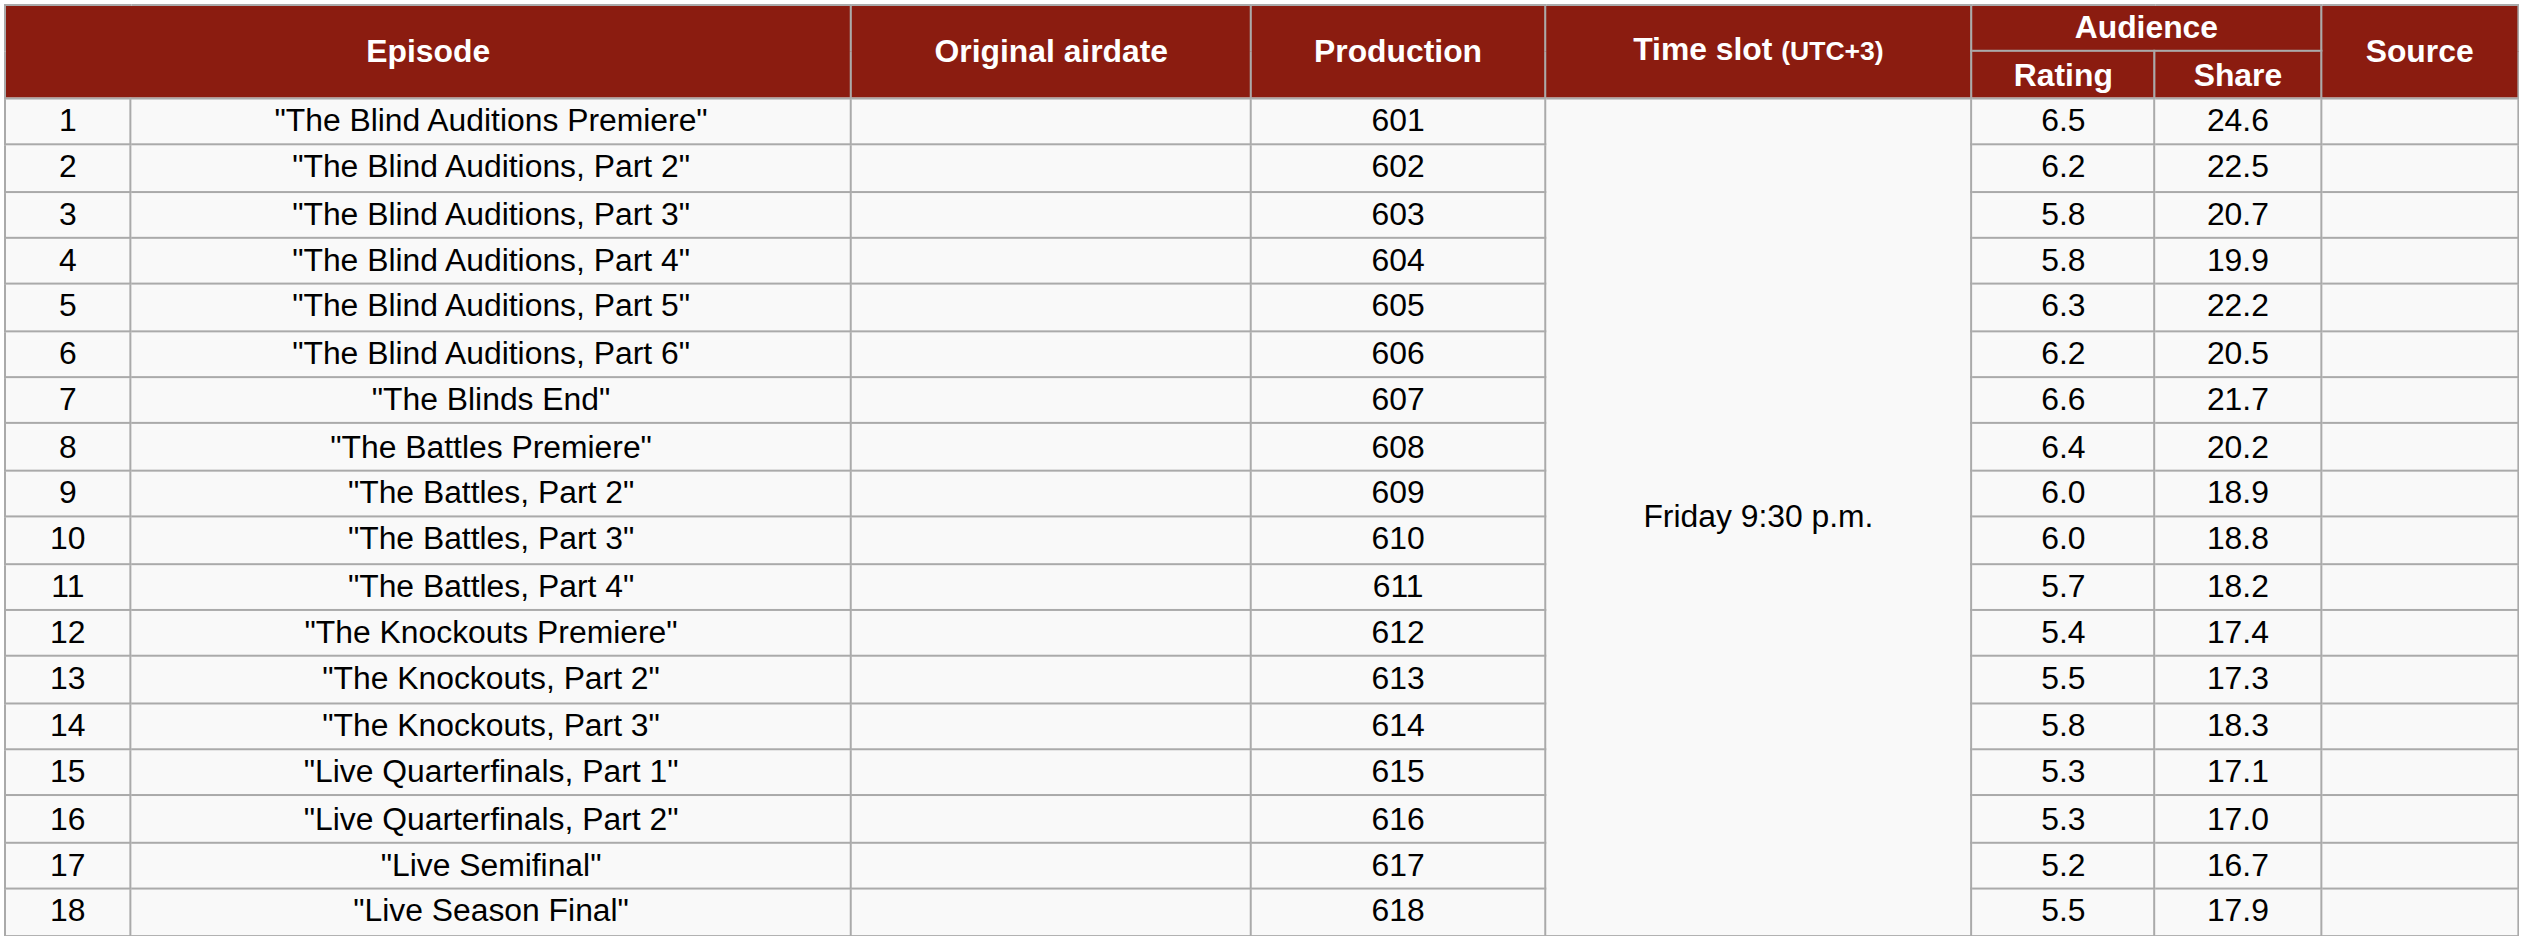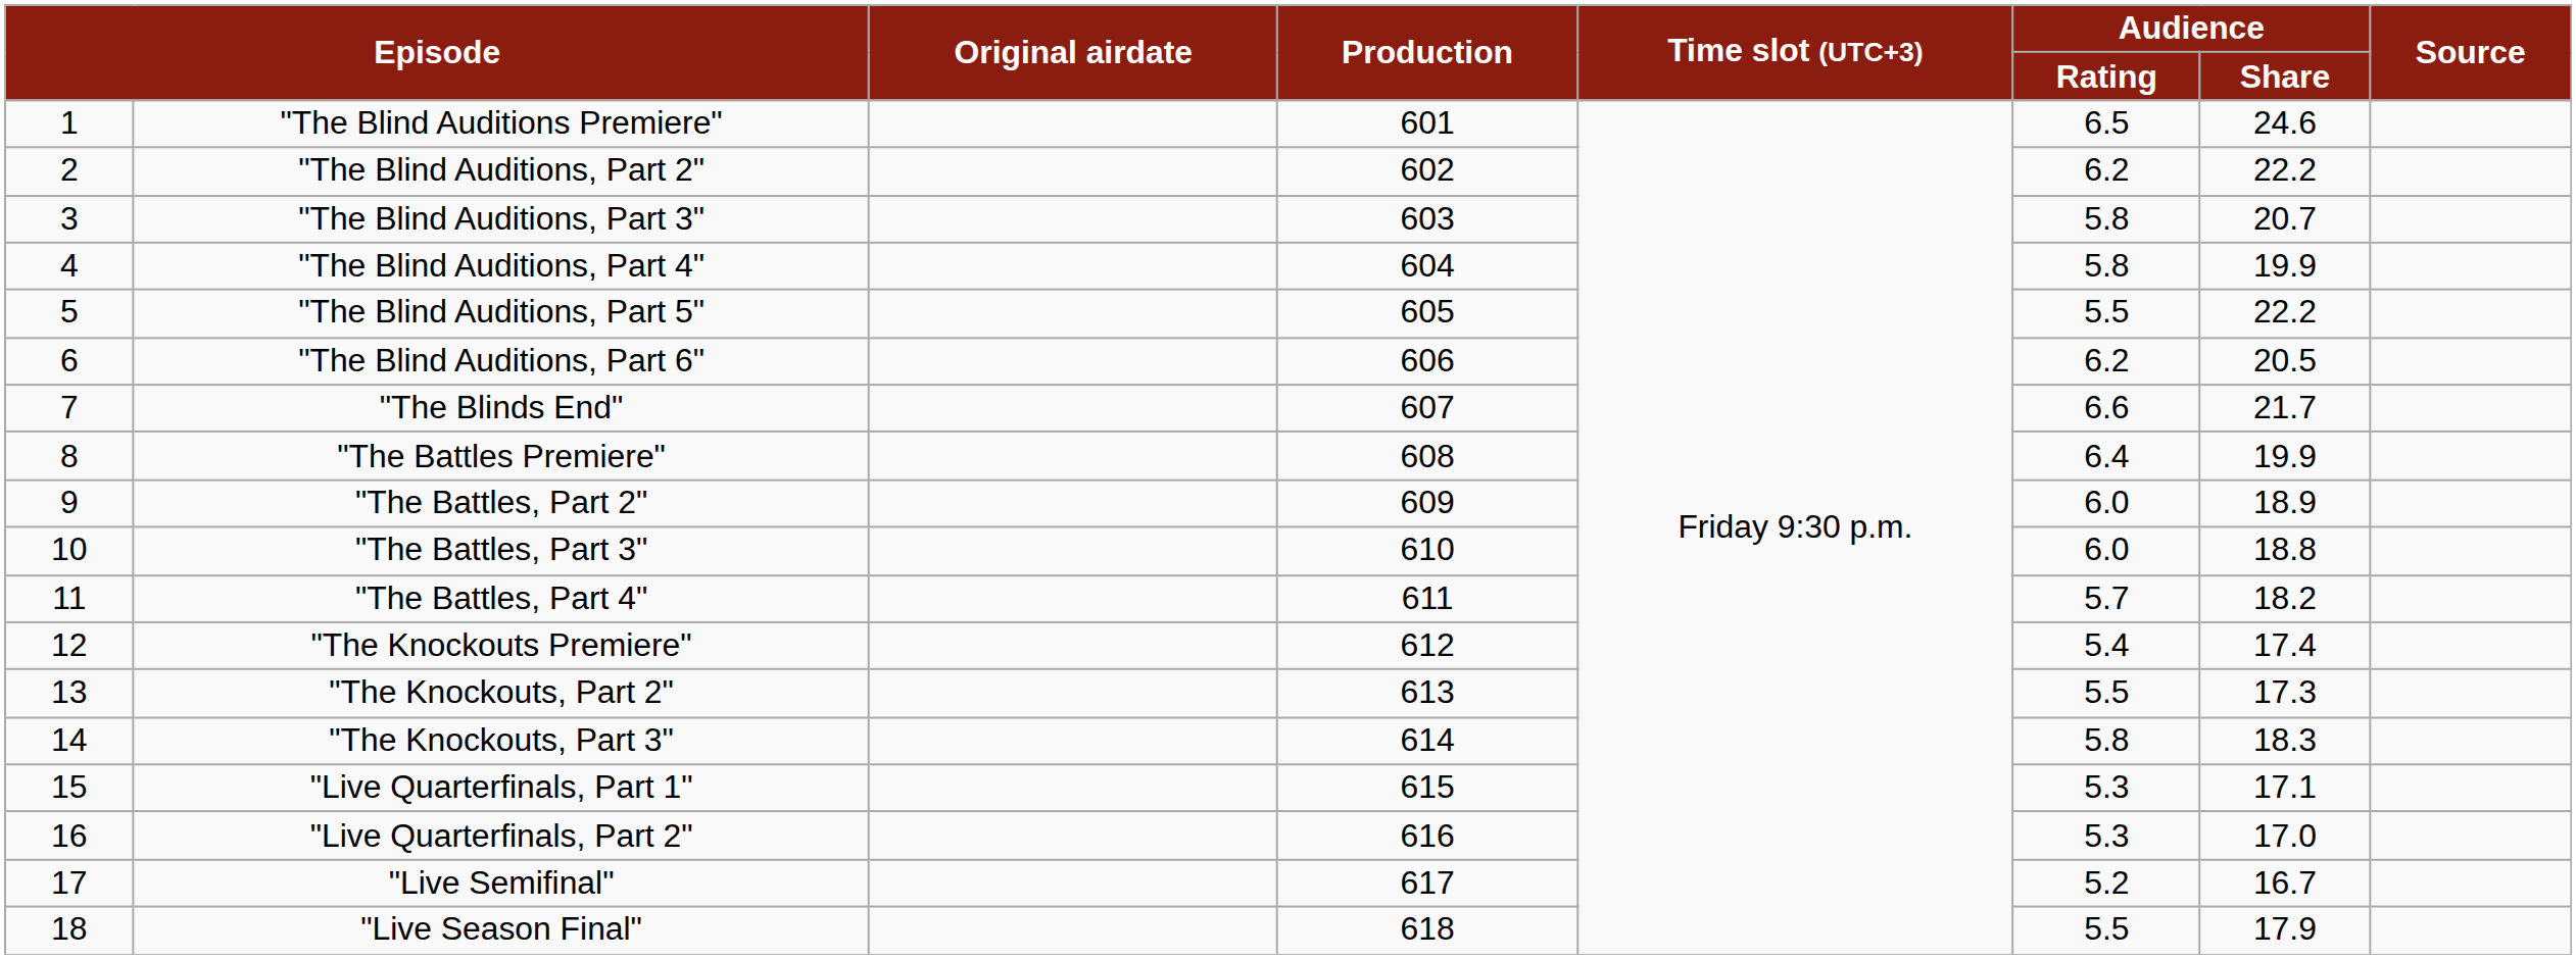 <table class="wikitable" style="text-align:center; line-height:16px; width:100%;">
 <tr>
 <th style="background:#8b1c10; color:white;" colspan="2" rowspan="2">Episode</th>
 <th style="background:#8b1c10; color:white;" rowspan="2">Original airdate</th>
 <th style="background:#8b1c10; color:white;" rowspan="2">Production</th>
 <th style="background:#8b1c10; color:white;" rowspan="2">Time slot <small>(UTC+3)</small></th>
 <th style="background:#8b1c10; color:white;" colspan="2">Audience</th>
 <th style="background:#8b1c10; color:white;" rowspan="2">Source</th>
 </tr>
 <tr>
 <th style="background:#8b1c10; color:white;">Rating</th>
 <th style="background:#8b1c10; color:white;">Share</th>
 </tr>
 <tr>
 <td style="width:05%;">1</td>
 <td>"The Blind Auditions Premiere"</td>
 <td></td>
 <td>601</td>
 <td rowspan=18>Friday 9:30 p.m.</td>
 <td>6.5</td>
 <td>24.6</td>
 <td></td>
 </tr>
 <tr>
 <td style="width:05%;">2</td>
 <td>"The Blind Auditions, Part 2"</td>
 <td></td>
 <td>602</td>
 <td>6.2</td>
-<td>22.5</td>
+<td>22.2</td>
 <td></td>
 </tr>
 <tr>
 <td style="width:05%;">3</td>
 <td>"The Blind Auditions, Part 3"</td>
 <td></td>
 <td>603</td>
 <td>5.8</td>
 <td>20.7</td>
 <td></td>
 </tr>
 <tr>
 <td style="width:05%;">4</td>
 <td>"The Blind Auditions, Part 4"</td>
 <td></td>
 <td>604</td>
 <td>5.8</td>
 <td>19.9</td>
 <td></td>
 </tr>
 <tr>
 <td style="width:05%;">5</td>
 <td>"The Blind Auditions, Part 5"</td>
 <td></td>
 <td>605</td>
-<td>6.3</td>
+<td>5.5</td>
 <td>22.2</td>
 <td></td>
 </tr>
 <tr>
 <td style="width:05%;">6</td>
 <td>"The Blind Auditions, Part 6"</td>
 <td></td>
 <td>606</td>
 <td>6.2</td>
 <td>20.5</td>
 <td></td>
 </tr>
 <tr>
 <td style="width:05%;">7</td>
 <td>"The Blinds End"</td>
 <td></td>
 <td>607</td>
 <td>6.6</td>
 <td>21.7</td>
 <td></td>
 </tr>
 <tr>
 <td style="width:05%;">8</td>
 <td>"The Battles Premiere"</td>
 <td></td>
 <td>608</td>
 <td>6.4</td>
-<td>20.2</td>
+<td>19.9</td>
 <td></td>
 </tr>
 <tr>
 <td style="width:05%;">9</td>
 <td>"The Battles, Part 2"</td>
 <td></td>
 <td>609</td>
 <td>6.0</td>
 <td>18.9</td>
 <td></td>
 </tr>
 <tr>
 <td style="width:05%;">10</td>
 <td>"The Battles, Part 3"</td>
 <td></td>
 <td>610</td>
 <td>6.0</td>
 <td>18.8</td>
 <td></td>
 </tr>
 <tr>
 <td style="width:05%;">11</td>
 <td>"The Battles, Part 4"</td>
 <td></td>
 <td>611</td>
 <td>5.7</td>
 <td>18.2</td>
 <td></td>
 </tr>
 <tr>
 <td style="width:05%;">12</td>
 <td>"The Knockouts Premiere"</td>
 <td></td>
 <td>612</td>
 <td>5.4</td>
 <td>17.4</td>
 <td></td>
 </tr>
 <tr>
 <td style="width:05%;">13</td>
 <td>"The Knockouts, Part 2"</td>
 <td></td>
 <td>613</td>
 <td>5.5</td>
 <td>17.3</td>
 <td></td>
 </tr>
 <tr>
 <td style="width:05%;">14</td>
 <td>"The Knockouts, Part 3"</td>
 <td></td>
 <td>614</td>
 <td>5.8</td>
 <td>18.3</td>
 <td></td>
 </tr>
 <tr>
 <td style="width:05%;">15</td>
 <td>"Live Quarterfinals, Part 1"</td>
 <td></td>
 <td>615</td>
 <td>5.3</td>
 <td>17.1</td>
 <td></td>
 </tr>
 <tr>
 <td style="width:05%;">16</td>
 <td>"Live Quarterfinals, Part 2"</td>
 <td></td>
 <td>616</td>
 <td>5.3</td>
 <td>17.0</td>
 <td></td>
 </tr>
 <tr>
 <td style="width:05%;">17</td>
 <td>"Live Semifinal"</td>
 <td></td>
 <td>617</td>
 <td>5.2</td>
 <td>16.7</td>
 <td></td>
 </tr>
 <tr>
 <td style="width:05%;">18</td>
 <td>"Live Season Final"</td>
 <td></td>
 <td>618</td>
 <td>5.5</td>
 <td>17.9</td>
 <td></td>
 </tr>
 <tr>
 </tr>
 </table>
